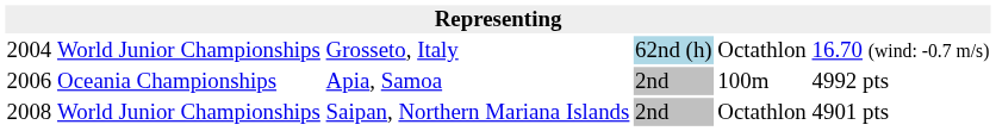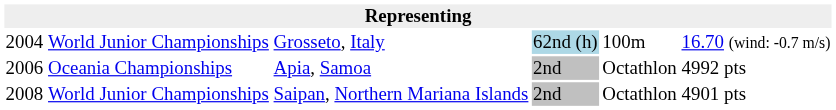 <table>
 <tr>
 <th bgcolor="#eeeeee" colspan="6">Representing </th>
 </tr>
 <tr>
 <td>2004</td>
 <td><a href='#'>World Junior Championships</a></td>
 <td><a href='#'>Grosseto</a>, <a href='#'>Italy</a></td>
 <td style="background: lightblue;">62nd (h)</td>
-<td>Octathlon</td>
+<td>100m</td>
 <td><a href='#'>16.70</a> <small>(wind: -0.7 m/s)</small></td>
 </tr>
 <tr>
 <td>2006</td>
 <td><a href='#'>Oceania Championships</a></td>
 <td><a href='#'>Apia</a>, <a href='#'>Samoa</a></td>
 <td bgcolor=silver>2nd</td>
-<td>100m</td>
+<td>Octathlon</td>
 <td>4992 pts</td>
 </tr>
 <tr>
 <td>2008</td>
 <td><a href='#'>World Junior Championships</a></td>
 <td><a href='#'>Saipan</a>, <a href='#'>Northern Mariana Islands</a></td>
 <td bgcolor=silver>2nd</td>
 <td>Octathlon</td>
 <td>4901 pts</td>
 </tr>
 </table>
